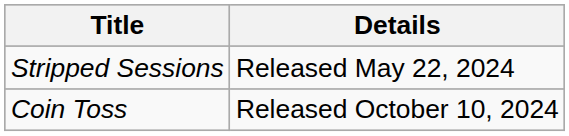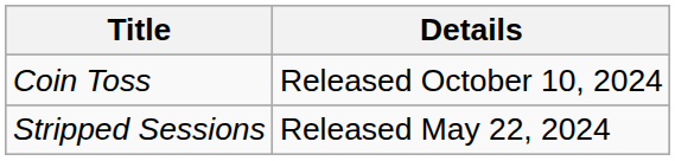 <table class="wikitable">
 <tr>
 <th>Title</th>
 <th>Details</th>
 </tr>
 <tr>
+<td><em>Coin Toss</em></td>
+<td>Released October 10, 2024</td>
+</tr>
+<tr>
 <td><em>Stripped Sessions</em></td>
 <td>Released May 22, 2024</td>
 </tr>
-<tr>
-<td><em>Coin Toss</em></td>
-<td>Released October 10, 2024</td>
-</tr>
 </table>
